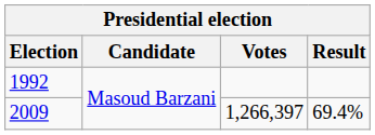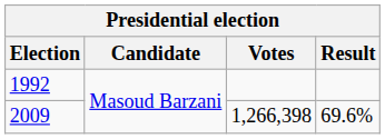 <table class="wikitable">
 <tr>
 <th colspan="4">Presidential election</th>
 </tr>
 <tr>
 <th>Election</th>
 <th>Candidate</th>
 <th>Votes</th>
 <th>Result</th>
 </tr>
 <tr>
 <td><a href='#'>1992</a></td>
 <td rowspan="2"><a href='#'>Masoud Barzani</a></td>
 <td></td>
 <td></td>
 </tr>
 <tr>
 <td><a href='#'>2009</a></td>
-<td>1,266,397</td>
-<td>69.4%</td>
+<td>1,266,398</td>
+<td>69.6%</td>
 </tr>
 </table>
